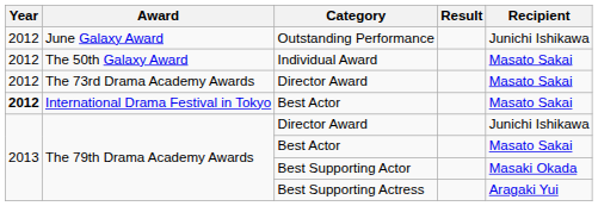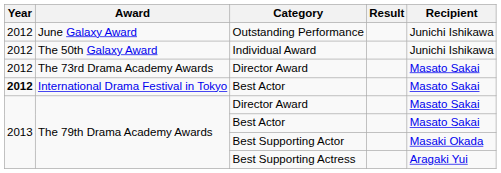 <table class="wikitable">
 <tr>
 <th>Year</th>
 <th>Award</th>
 <th>Category</th>
 <th>Result</th>
 <th>Recipient</th>
 </tr>
 <tr>
 <td>2012</td>
 <td>June <a href='#'>Galaxy Award</a></td>
 <td>Outstanding Performance</td>
 <td></td>
 <td>Junichi Ishikawa</td>
 </tr>
 <tr>
 <td>2012</td>
 <td>The 50th <a href='#'>Galaxy Award</a></td>
 <td>Individual Award</td>
 <td></td>
-<td><a href='#'>Masato Sakai</a></td>
+<td>Junichi Ishikawa</td>
 </tr>
 <tr>
 <td>2012</td>
 <td>The 73rd Drama Academy Awards</td>
 <td>Director Award</td>
 <td></td>
 <td><a href='#'>Masato Sakai</a></td>
 </tr>
 <tr>
 <td><strong>2012</strong></td>
 <td><a href='#'>International Drama Festival in Tokyo</a></td>
 <td>Best Actor</td>
 <td></td>
 <td><a href='#'>Masato Sakai</a></td>
 </tr>
 <tr>
 <td rowspan="4">2013</td>
 <td rowspan="4">The 79th Drama Academy Awards</td>
 <td>Director Award</td>
 <td></td>
-<td>Junichi Ishikawa</td>
+<td><a href='#'>Masato Sakai</a></td>
 </tr>
 <tr>
 <td>Best Actor</td>
 <td></td>
 <td><a href='#'>Masato Sakai</a></td>
 </tr>
 <tr>
 <td>Best Supporting Actor</td>
 <td></td>
 <td><a href='#'>Masaki Okada</a></td>
 </tr>
 <tr>
 <td>Best Supporting Actress</td>
 <td></td>
 <td><a href='#'>Aragaki Yui</a></td>
 </tr>
 </table>
